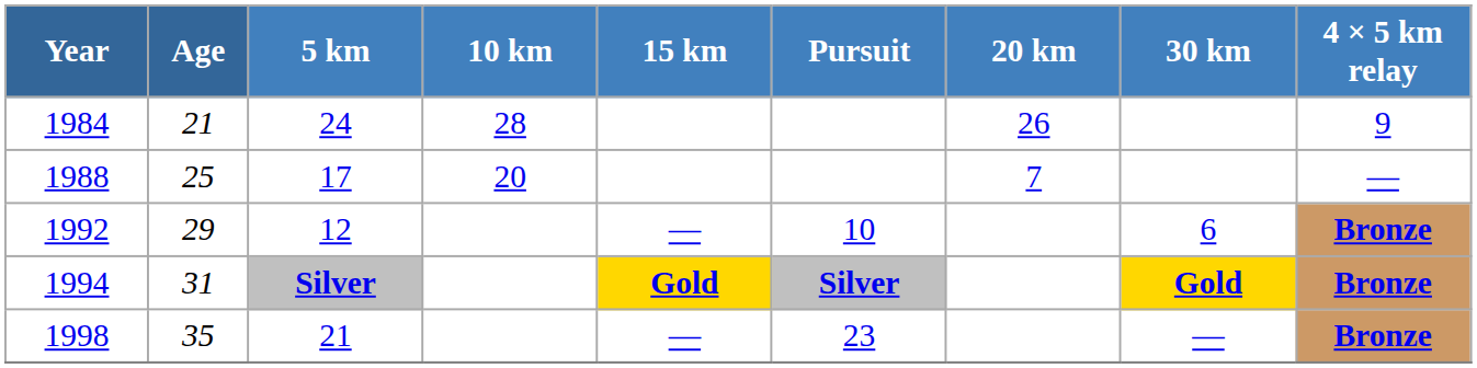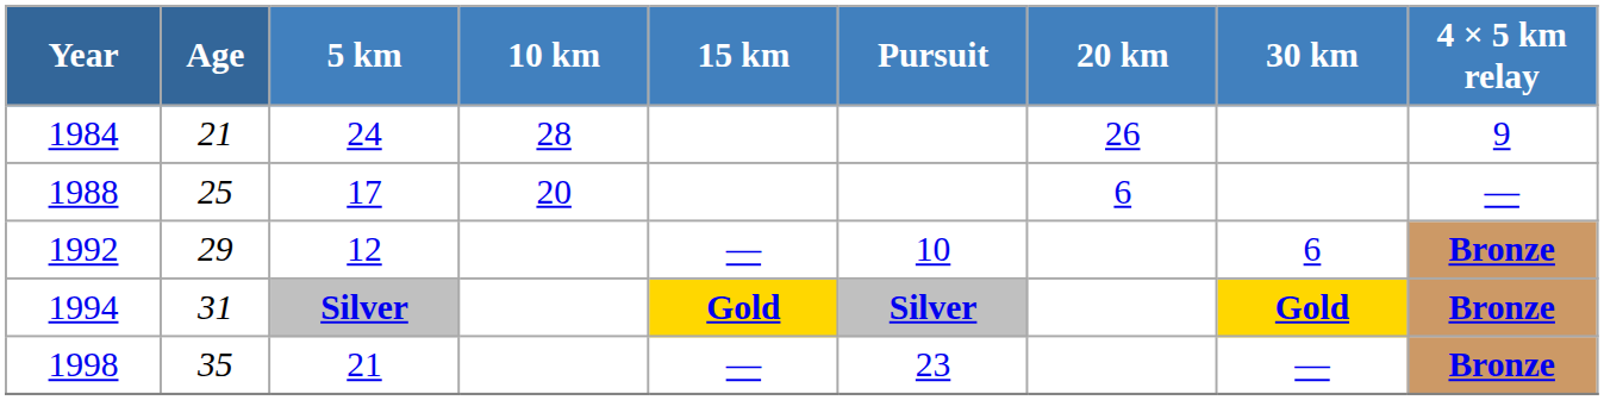 <table class="wikitable" style="font-size:95%; text-align:center; border:grey solid 1px; border-collapse:collapse; background:#ffffff;">
 <tr>
 <th style="background-color:#369; color:white; width:60px;"> Year </th>
 <th style="background-color:#369; color:white; width:40px;"> Age </th>
 <th style="background-color:#4180be; color:white; width:75px;"> 5 km </th>
 <th style="background-color:#4180be; color:white; width:75px;"> 10 km </th>
 <th style="background-color:#4180be; color:white; width:75px;"> 15 km </th>
 <th style="background-color:#4180be; color:white; width:75px;"> Pursuit </th>
 <th style="background-color:#4180be; color:white; width:75px;"> 20 km </th>
 <th style="background-color:#4180be; color:white; width:75px;"> 30 km </th>
 <th style="background-color:#4180be; color:white; width:75px;"> 4 × 5 km <br> relay </th>
 </tr>
 <tr>
 <td><a href='#'>1984</a></td>
 <td><em>21</em></td>
 <td><a href='#'>24</a></td>
 <td><a href='#'>28</a></td>
 <td></td>
 <td></td>
 <td><a href='#'>26</a></td>
 <td></td>
 <td><a href='#'>9</a></td>
 </tr>
 <tr>
 <td><a href='#'>1988</a></td>
 <td><em>25</em></td>
 <td><a href='#'>17</a></td>
 <td><a href='#'>20</a></td>
 <td></td>
 <td></td>
-<td><a href='#'>7</a></td>
+<td><a href='#'>6</a></td>
 <td></td>
 <td><a href='#'>—</a></td>
 </tr>
 <tr>
 <td><a href='#'>1992</a></td>
 <td><em>29</em></td>
 <td><a href='#'>12</a></td>
 <td></td>
 <td><a href='#'>—</a></td>
 <td><a href='#'>10</a></td>
 <td></td>
 <td><a href='#'>6</a></td>
 <td bgcolor="cc9966"><a href='#'><strong>Bronze</strong></a></td>
 </tr>
 <tr>
 <td><a href='#'>1994</a></td>
 <td><em>31</em></td>
 <td style="background:silver;"><a href='#'><strong>Silver</strong></a></td>
 <td></td>
 <td style="background:gold;"><a href='#'><strong>Gold</strong></a></td>
 <td style="background:silver;"><a href='#'><strong>Silver</strong></a></td>
 <td></td>
 <td style="background:gold;"><a href='#'><strong>Gold</strong></a></td>
 <td bgcolor="cc9966"><a href='#'><strong>Bronze</strong></a></td>
 </tr>
 <tr>
 <td><a href='#'>1998</a></td>
 <td><em>35</em></td>
 <td><a href='#'>21</a></td>
 <td></td>
 <td><a href='#'>—</a></td>
 <td><a href='#'>23</a></td>
 <td></td>
 <td><a href='#'>—</a></td>
 <td bgcolor="cc9966"><a href='#'><strong>Bronze</strong></a></td>
 </tr>
 <tr>
 </tr>
 </table>
